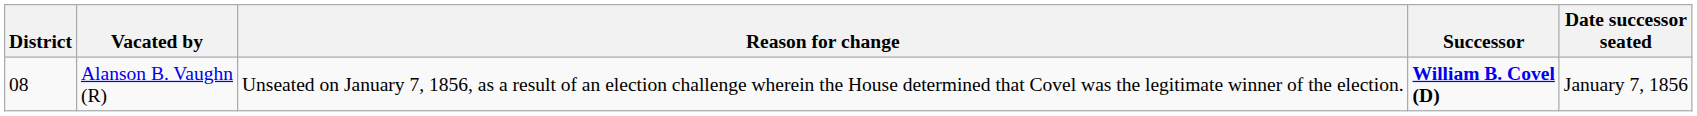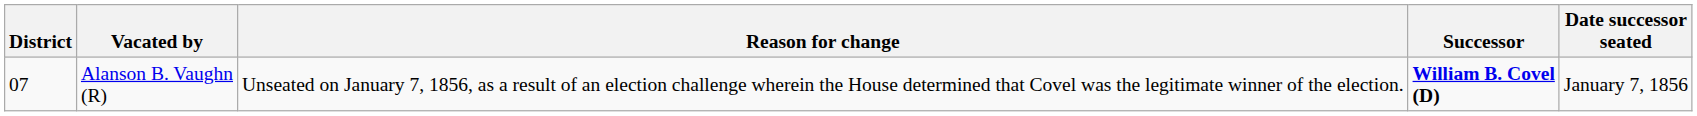 <table class="wikitable sortable">
 <tr style="vertical-align:bottom;">
 <th>District</th>
 <th>Vacated by</th>
 <th>Reason for change</th>
 <th>Successor</th>
 <th>Date successor<br>seated</th>
 </tr>
 <tr>
-<td>08</td>
+<td>07</td>
 <td nowrap ><a href='#'>Alanson B. Vaughn</a><br>(R)</td>
 <td>Unseated on January 7, 1856, as a result of an election challenge wherein the House determined that Covel was the legitimate winner of the election.</td>
 <td nowrap ><strong><a href='#'>William B. Covel</a><br>(D)</strong></td>
 <td>January 7, 1856</td>
 </tr>
 </table>
